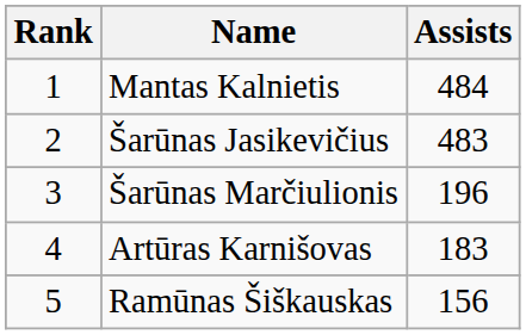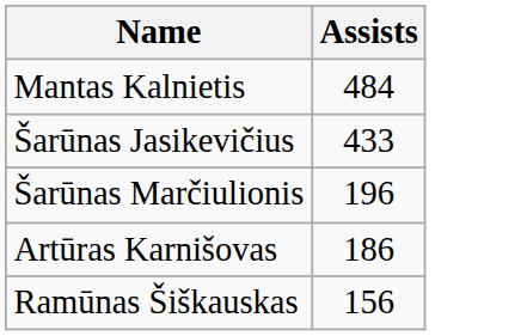 <table class="wikitable sortable" style="text-align: center;">
 <tr>
-<th>Rank</th>
 <th class="unsortable">Name</th>
 <th>Assists</th>
 </tr>
 <tr>
-<td>1</td>
 <td style="text-align: left;">Mantas Kalnietis</td>
 <td>484</td>
 </tr>
 <tr>
-<td>2</td>
 <td style="text-align: left;">Šarūnas Jasikevičius</td>
-<td>483</td>
+<td>433</td>
 </tr>
 <tr>
-<td>3</td>
 <td style="text-align: left;">Šarūnas Marčiulionis</td>
 <td>196</td>
 </tr>
 <tr>
-<td>4</td>
 <td style="text-align: left;">Artūras Karnišovas</td>
-<td>183</td>
+<td>186</td>
 </tr>
 <tr>
-<td>5</td>
 <td style="text-align: left;">Ramūnas Šiškauskas</td>
 <td>156</td>
 </tr>
 </table>
